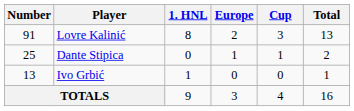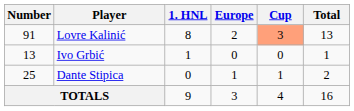 <table class="wikitable sortable" style="font-size: 95%; text-align: center;">
 <tr>
 <th width=40>Number</th>
 <th width=130>Player</th>
 <th width=50><a href='#'>1. HNL</a></th>
 <th width=50><a href='#'>Europe</a></th>
 <th width=50><a href='#'>Cup</a></th>
 <th width=50>Total</th>
 </tr>
 <tr>
 <td>91</td>
 <td align="left"> <a href='#'>Lovre Kalinić</a></td>
 <td>8</td>
 <td>2</td>
-<td>3</td>
+<td style="background: lightsalmon;">3</td>
 <td>13</td>
+</tr>
+<tr>
+<td>13</td>
+<td align="left"> <a href='#'>Ivo Grbić</a></td>
+<td>1</td>
+<td>0</td>
+<td>0</td>
+<td>1</td>
 </tr>
 <tr>
 <td>25</td>
 <td align="left"> <a href='#'>Dante Stipica</a></td>
 <td>0</td>
 <td>1</td>
 <td>1</td>
 <td>2</td>
 </tr>
 <tr>
-<td>13</td>
-<td align="left"> <a href='#'>Ivo Grbić</a></td>
-<td>1</td>
-<td>0</td>
-<td>0</td>
-<td>1</td>
-</tr>
-<tr>
 <th colspan="2">TOTALS</th>
 <td>9</td>
 <td>3</td>
 <td>4</td>
 <td>16</td>
 </tr>
 </table>
